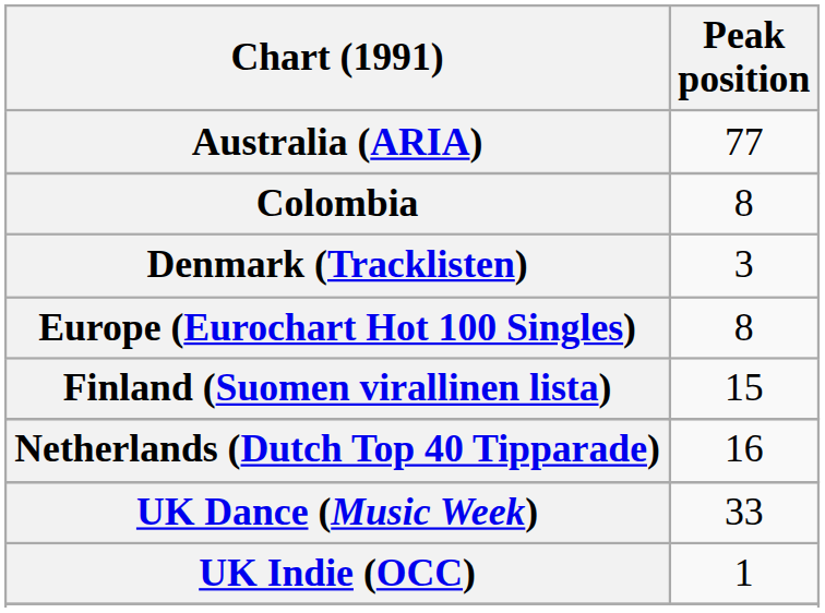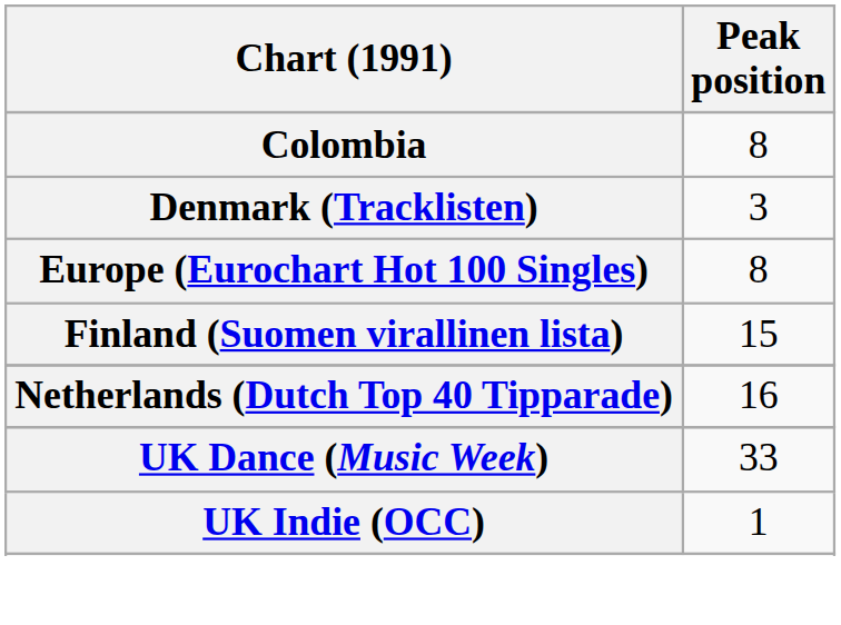 <table class="wikitable sortable plainrowheaders" style="text-align:center">
 <tr>
 <th scope="col">Chart (1991)</th>
 <th scope="col">Peak<br>position</th>
-</tr>
-<tr>
-<th scope="row">Australia (<a href='#'>ARIA</a>)</th>
-<td>77</td>
 </tr>
 <tr>
 </tr>
 <tr>
 <th scope="row">Colombia</th>
 <td>8</td>
 </tr>
 <tr>
 <th scope="row">Denmark (<a href='#'>Tracklisten</a>)</th>
 <td>3</td>
 </tr>
 <tr>
 <th scope="row">Europe (<a href='#'>Eurochart Hot 100 Singles</a>)</th>
 <td>8</td>
 </tr>
 <tr>
 <th scope="row">Finland (<a href='#'>Suomen virallinen lista</a>)</th>
 <td>15</td>
 </tr>
 <tr>
 </tr>
 <tr>
 </tr>
 <tr>
 <th scope="row">Netherlands (<a href='#'>Dutch Top 40 Tipparade</a>)</th>
 <td>16</td>
 </tr>
 <tr>
 </tr>
 <tr>
 </tr>
 <tr>
 </tr>
 <tr>
 </tr>
 <tr>
 <th scope="row"><a href='#'>UK Dance</a> (<em><a href='#'>Music Week</a></em>)</th>
 <td>33</td>
 </tr>
 <tr>
 <th scope="row"><a href='#'>UK Indie</a> (<a href='#'>OCC</a>)</th>
 <td>1</td>
 </tr>
 <tr>
 </tr>
 <tr>
 </tr>
 <tr>
 </tr>
 <tr>
 </tr>
 </table>
